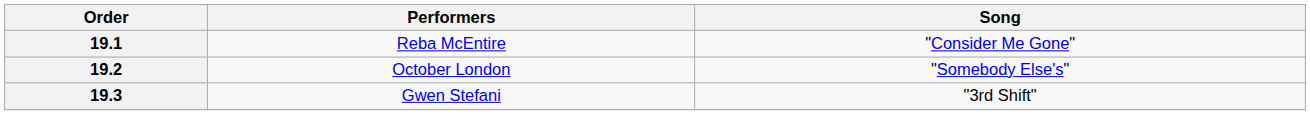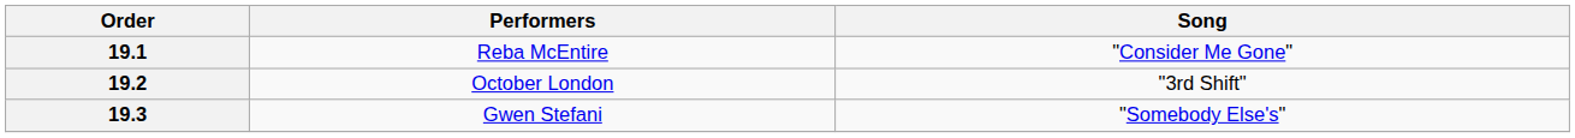 <table class="wikitable" style="text-align:center; width:100%">
 <tr>
 <th>Order</th>
 <th>Performers</th>
 <th>Song</th>
 </tr>
 <tr>
 <th>19.1</th>
 <td><a href='#'>Reba McEntire</a></td>
 <td>"<a href='#'>Consider Me Gone</a>"</td>
 </tr>
 <tr>
 <th>19.2</th>
 <td><a href='#'>October London</a></td>
-<td>"<a href='#'>Somebody Else's</a>"</td>
+<td>"3rd Shift"</td>
 </tr>
 <tr>
 <th>19.3</th>
 <td><a href='#'>Gwen Stefani</a></td>
-<td>"3rd Shift"</td>
+<td>"<a href='#'>Somebody Else's</a>"</td>
 </tr>
 <tr>
 </tr>
 </table>
